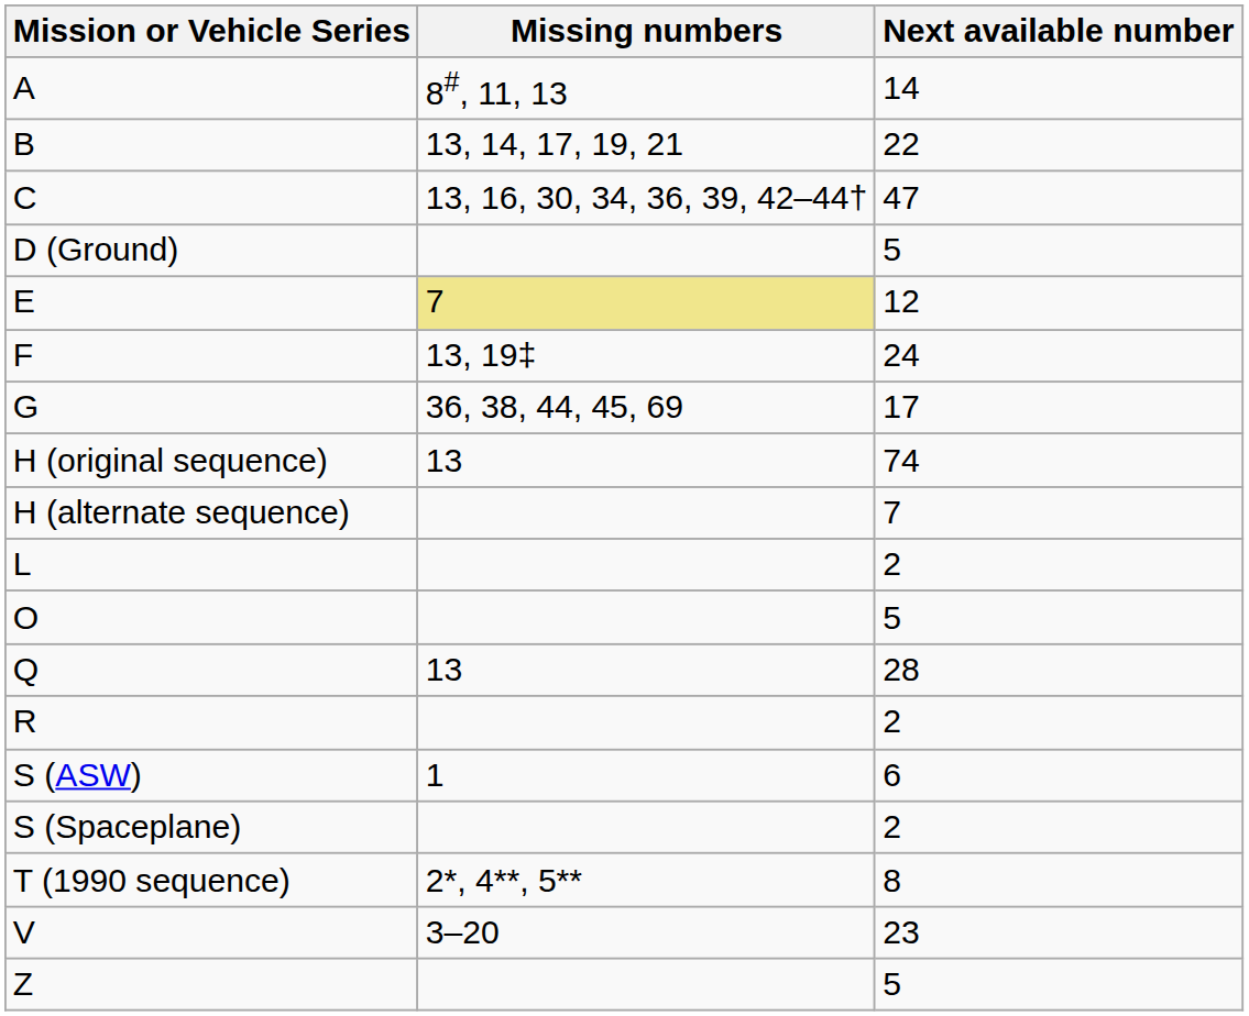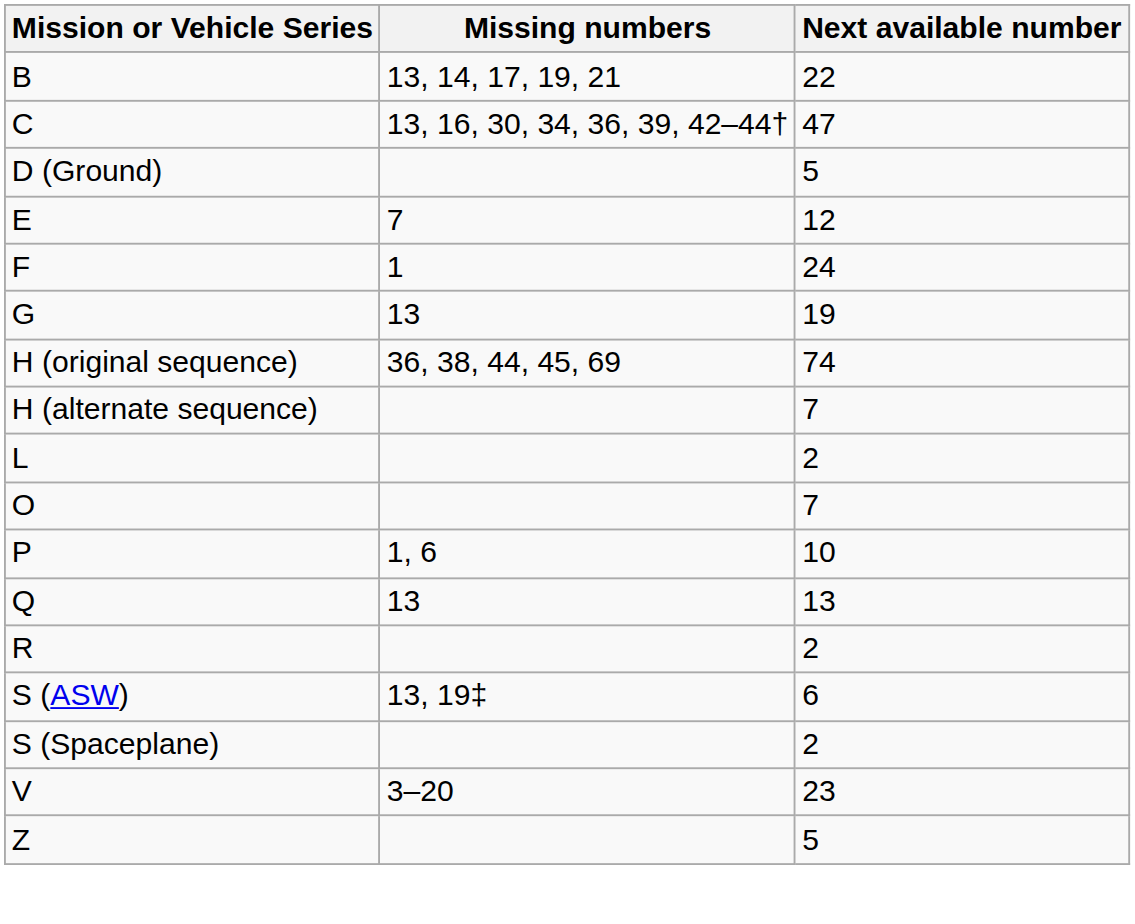 <table class="wikitable" valign="top">
 <tr>
 <th>Mission or Vehicle Series</th>
 <th>Missing numbers</th>
 <th>Next available number</th>
-</tr>
-<tr>
-<td>A</td>
-<td>8<sup>#</sup>, 11, 13</td>
-<td>14</td>
 </tr>
 <tr>
 <td>B</td>
 <td>13, 14, 17, 19, 21</td>
 <td>22</td>
 </tr>
 <tr>
 <td>C</td>
 <td>13, 16, 30, 34, 36, 39, 42–44†</td>
 <td>47</td>
 </tr>
 <tr>
 <td>D (Ground)</td>
 <td></td>
 <td>5</td>
 </tr>
 <tr>
 <td>E</td>
-<td style="background: khaki;">7</td>
+<td>7</td>
 <td>12</td>
 </tr>
 <tr>
 <td>F</td>
-<td>13, 19‡</td>
+<td>1</td>
 <td>24</td>
 </tr>
 <tr>
 <td>G</td>
-<td>36, 38, 44, 45, 69</td>
-<td>17</td>
+<td>13</td>
+<td>19</td>
 </tr>
 <tr>
 <td>H (original sequence)</td>
-<td>13</td>
+<td>36, 38, 44, 45, 69</td>
 <td>74</td>
 </tr>
 <tr>
 <td>H (alternate sequence)</td>
 <td></td>
 <td>7</td>
 </tr>
 <tr>
 <td>L</td>
 <td></td>
 <td>2</td>
 </tr>
 <tr>
 <td>O</td>
 <td></td>
-<td>5</td>
+<td>7</td>
+</tr>
+<tr>
+<td>P</td>
+<td>1, 6</td>
+<td>10</td>
 </tr>
 <tr>
 <td>Q</td>
 <td>13</td>
-<td>28</td>
+<td>13</td>
 </tr>
 <tr>
 <td>R</td>
 <td></td>
 <td>2</td>
 </tr>
 <tr>
 <td>S (<a href='#'>ASW</a>)</td>
-<td>1</td>
+<td>13, 19‡</td>
 <td>6</td>
 </tr>
 <tr>
 <td>S (Spaceplane)</td>
 <td></td>
 <td>2</td>
-</tr>
-<tr>
-<td>T (1990 sequence)</td>
-<td>2*, 4**, 5**</td>
-<td>8</td>
 </tr>
 <tr>
 <td>V</td>
 <td>3–20</td>
 <td>23</td>
 </tr>
 <tr>
 <td>Z</td>
 <td></td>
 <td>5</td>
 </tr>
 </table>
